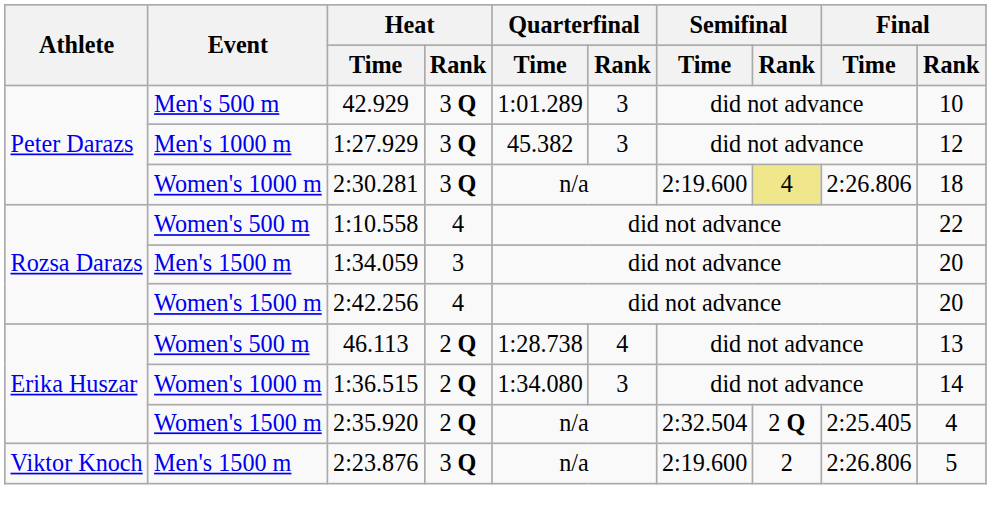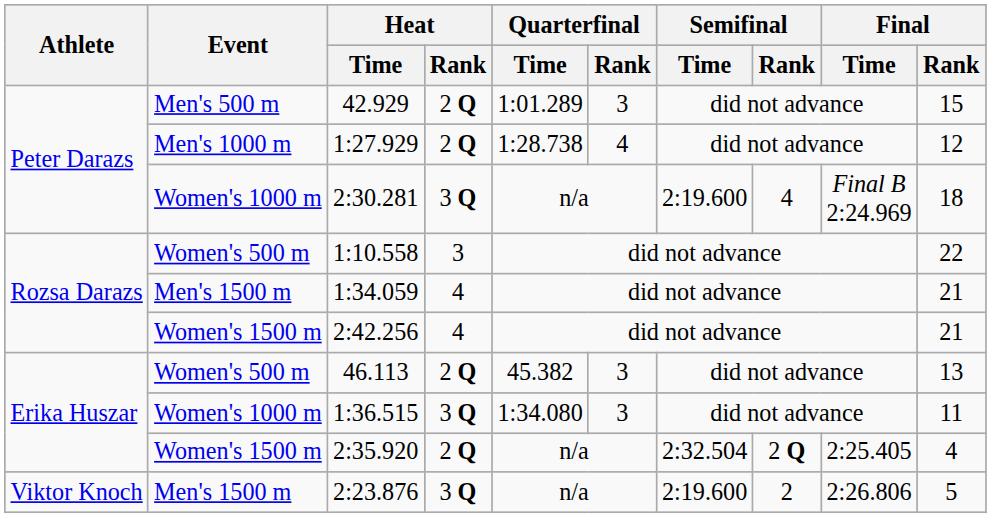 <table class="wikitable" style="font-size:90%">
 <tr>
 <th rowspan="2">Athlete</th>
 <th rowspan="2">Event</th>
 <th colspan="2">Heat</th>
 <th colspan="2">Quarterfinal</th>
 <th colspan="2">Semifinal</th>
 <th colspan="2">Final</th>
 </tr>
 <tr>
 <th>Time</th>
 <th>Rank</th>
 <th>Time</th>
 <th>Rank</th>
 <th>Time</th>
 <th>Rank</th>
 <th>Time</th>
 <th>Rank</th>
 </tr>
 <tr>
 <td rowspan=3><a href='#'>Peter Darazs</a></td>
 <td><a href='#'>Men's 500 m</a></td>
 <td align="center">42.929</td>
-<td align="center">3 <strong>Q</strong></td>
+<td align="center">2 <strong>Q</strong></td>
 <td align="center">1:01.289</td>
 <td align="center">3</td>
 <td colspan=3 align="center">did not advance</td>
-<td align="center">10</td>
+<td align="center">15</td>
 </tr>
 <tr>
 <td><a href='#'>Men's 1000 m</a></td>
 <td align="center">1:27.929</td>
-<td align="center">3 <strong>Q</strong></td>
-<td align="center">45.382</td>
-<td align="center">3</td>
+<td align="center">2 <strong>Q</strong></td>
+<td align="center">1:28.738</td>
+<td align="center">4</td>
 <td colspan=3 align="center">did not advance</td>
 <td align="center">12</td>
 </tr>
 <tr>
 <td><a href='#'>Women's 1000 m</a></td>
 <td align="center">2:30.281</td>
 <td align="center">3 <strong>Q</strong></td>
 <td colspan=2 align="center">n/a</td>
 <td align="center">2:19.600</td>
-<td align="center" style="background: khaki;">4</td>
-<td align="center">2:26.806</td>
+<td align="center">4</td>
+<td align="center"><em>Final B</em> <br>2:24.969</td>
 <td align="center">18</td>
 </tr>
 <tr>
 <td rowspan=3><a href='#'>Rozsa Darazs</a></td>
 <td><a href='#'>Women's 500 m</a></td>
 <td align="center">1:10.558</td>
-<td align="center">4</td>
+<td align="center">3</td>
 <td colspan=5 align="center">did not advance</td>
 <td align="center">22</td>
 </tr>
 <tr>
 <td><a href='#'>Men's 1500 m</a></td>
 <td align="center">1:34.059</td>
-<td align="center">3</td>
+<td align="center">4</td>
 <td colspan=5 align="center">did not advance</td>
-<td align="center">20</td>
+<td align="center">21</td>
 </tr>
 <tr>
 <td><a href='#'>Women's 1500 m</a></td>
 <td align="center">2:42.256</td>
 <td align="center">4</td>
 <td colspan=5 align="center">did not advance</td>
-<td align="center">20</td>
+<td align="center">21</td>
 </tr>
 <tr>
 <td rowspan=3><a href='#'>Erika Huszar</a></td>
 <td><a href='#'>Women's 500 m</a></td>
 <td align="center">46.113</td>
 <td align="center">2 <strong>Q</strong></td>
-<td align="center">1:28.738</td>
-<td align="center">4</td>
+<td align="center">45.382</td>
+<td align="center">3</td>
 <td colspan=3 align="center">did not advance</td>
 <td align="center">13</td>
 </tr>
 <tr>
 <td><a href='#'>Women's 1000 m</a></td>
 <td align="center">1:36.515</td>
-<td align="center">2 <strong>Q</strong></td>
+<td align="center">3 <strong>Q</strong></td>
 <td align="center">1:34.080</td>
 <td align="center">3</td>
 <td colspan=3 align="center">did not advance</td>
-<td align="center">14</td>
+<td align="center">11</td>
 </tr>
 <tr>
 <td><a href='#'>Women's 1500 m</a></td>
 <td align="center">2:35.920</td>
 <td align="center">2 <strong>Q</strong></td>
 <td colspan=2 align="center">n/a</td>
 <td align="center">2:32.504</td>
 <td align="center">2 <strong>Q</strong></td>
 <td align="center">2:25.405</td>
 <td align="center">4</td>
 </tr>
 <tr>
 <td><a href='#'>Viktor Knoch</a></td>
 <td><a href='#'>Men's 1500 m</a></td>
 <td align="center">2:23.876</td>
 <td align="center">3 <strong>Q</strong></td>
 <td colspan=2 align="center">n/a</td>
 <td align="center">2:19.600</td>
 <td align="center">2</td>
 <td align="center">2:26.806</td>
 <td align="center">5</td>
 </tr>
 </table>
